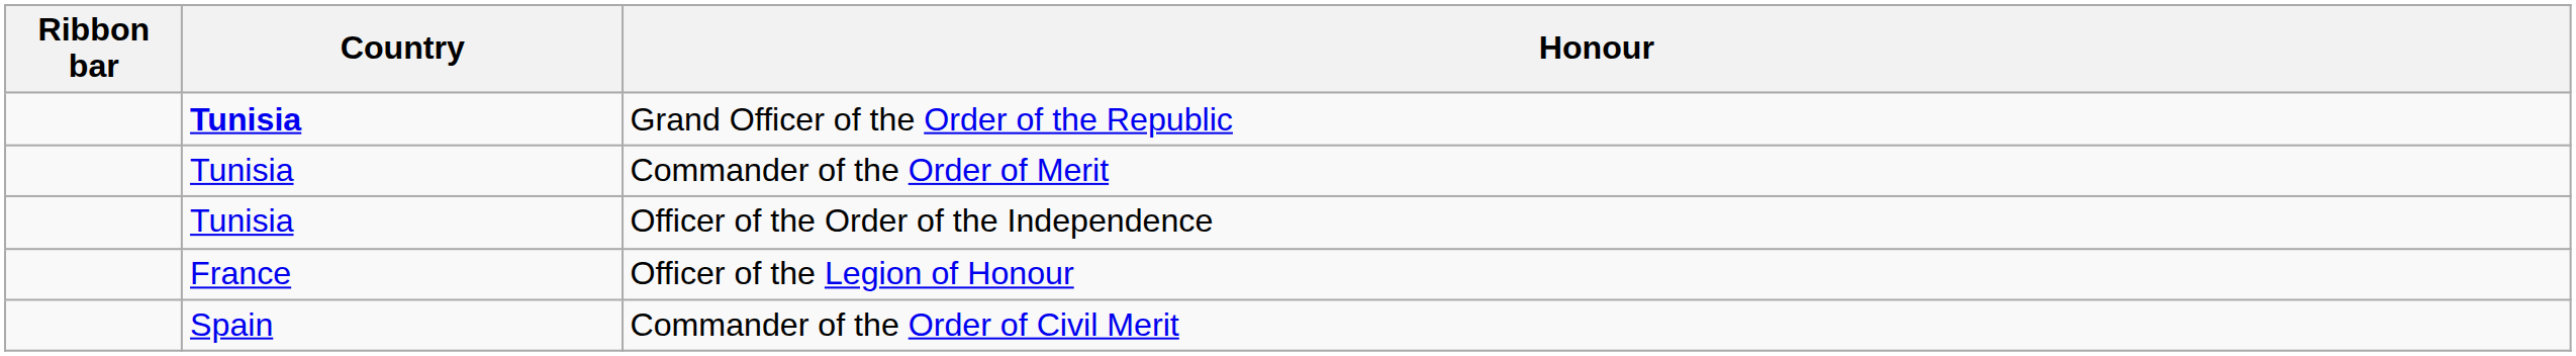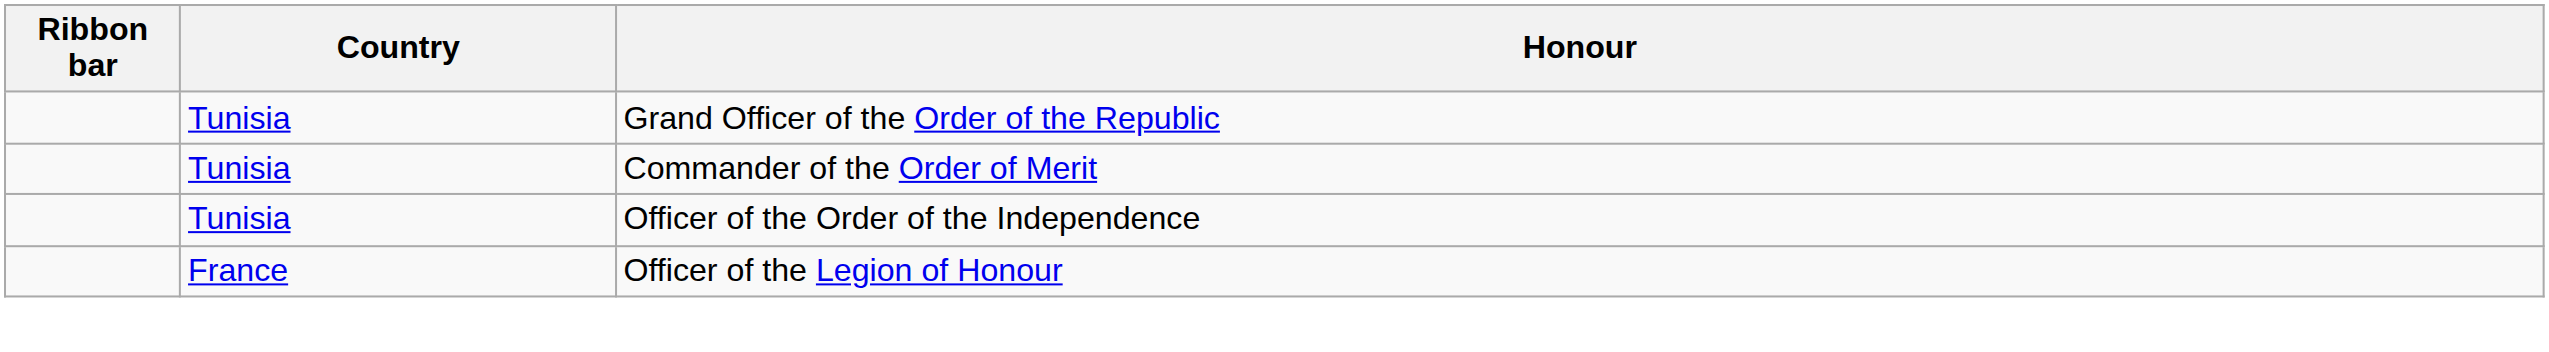 <table class="wikitable" style="width:100%;">
 <tr>
 <th style="width:80px;">Ribbon bar</th>
 <th>Country</th>
 <th>Honour</th>
 </tr>
 <tr>
 <td></td>
-<td><strong><a href='#'>Tunisia</a></strong></td>
+<td><a href='#'>Tunisia</a></td>
 <td>Grand Officer of the <a href='#'>Order of the Republic</a></td>
 </tr>
 <tr>
 <td></td>
 <td><a href='#'>Tunisia</a></td>
 <td>Commander of the <a href='#'>Order of Merit</a></td>
 </tr>
 <tr>
 <td></td>
 <td><a href='#'>Tunisia</a></td>
 <td>Officer of the Order of the Independence</td>
 </tr>
 <tr>
 <td></td>
 <td><a href='#'>France</a></td>
 <td>Officer of the <a href='#'>Legion of Honour</a></td>
 </tr>
-<tr>
-<td></td>
-<td><a href='#'>Spain</a></td>
-<td>Commander of the <a href='#'>Order of Civil Merit</a></td>
-</tr>
 </table>
